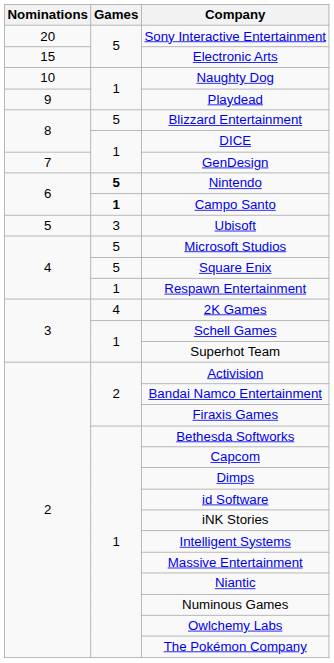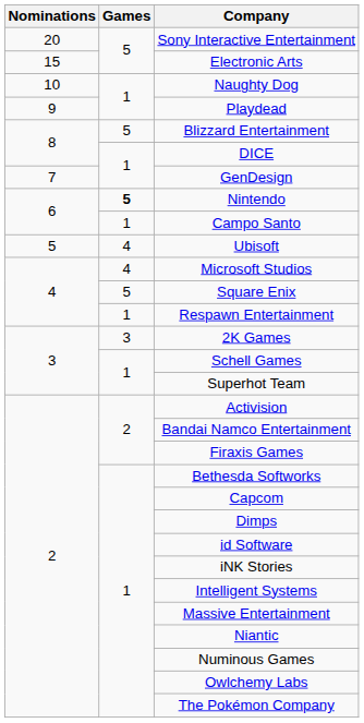 <table class="wikitable floatright" rowspan="2" style="text-align:center;" background: #f6e39c;>
 <tr>
 <th scope="col">Nominations</th>
 <th scope="col">Games</th>
 <th scope="col">Company</th>
 </tr>
 <tr>
 <td>20</td>
 <td rowspan=2>5</td>
 <td><a href='#'>Sony Interactive Entertainment</a></td>
 </tr>
 <tr>
 <td>15</td>
 <td><a href='#'>Electronic Arts</a></td>
 </tr>
 <tr>
 <td>10</td>
 <td rowspan=2>1</td>
 <td><a href='#'>Naughty Dog</a></td>
 </tr>
 <tr>
 <td>9</td>
 <td><a href='#'>Playdead</a></td>
 </tr>
 <tr>
 <td rowspan=2>8</td>
 <td>5</td>
 <td><a href='#'>Blizzard Entertainment</a></td>
 </tr>
 <tr>
 <td rowspan=2>1</td>
 <td><a href='#'>DICE</a></td>
 </tr>
 <tr>
 <td>7</td>
 <td><a href='#'>GenDesign</a></td>
 </tr>
 <tr>
 <td rowspan=2>6</td>
 <td><strong>5</strong></td>
 <td><a href='#'>Nintendo</a></td>
 </tr>
 <tr>
-<td><strong>1</strong></td>
+<td>1</td>
 <td><a href='#'>Campo Santo</a></td>
 </tr>
 <tr>
 <td>5</td>
-<td>3</td>
+<td>4</td>
 <td><a href='#'>Ubisoft</a></td>
 </tr>
 <tr>
 <td rowspan=3>4</td>
-<td>5</td>
+<td>4</td>
 <td><a href='#'>Microsoft Studios</a></td>
 </tr>
 <tr>
 <td>5</td>
 <td><a href='#'>Square Enix</a></td>
 </tr>
 <tr>
 <td>1</td>
 <td><a href='#'>Respawn Entertainment</a></td>
 </tr>
 <tr>
 <td rowspan=3>3</td>
-<td>4</td>
+<td>3</td>
 <td><a href='#'>2K Games</a></td>
 </tr>
 <tr>
 <td rowspan=2>1</td>
 <td><a href='#'>Schell Games</a></td>
 </tr>
 <tr>
 <td>Superhot Team</td>
 </tr>
 <tr>
 <td rowspan=14>2</td>
 <td rowspan=3>2</td>
 <td><a href='#'>Activision</a></td>
 </tr>
 <tr>
 <td><a href='#'>Bandai Namco Entertainment</a></td>
 </tr>
 <tr>
 <td><a href='#'>Firaxis Games</a></td>
 </tr>
 <tr>
 <td rowspan=11>1</td>
 <td><a href='#'>Bethesda Softworks</a></td>
 </tr>
 <tr>
 <td><a href='#'>Capcom</a></td>
 </tr>
 <tr>
 <td><a href='#'>Dimps</a></td>
 </tr>
 <tr>
 <td><a href='#'>id Software</a></td>
 </tr>
 <tr>
 <td>iNK Stories</td>
 </tr>
 <tr>
 <td><a href='#'>Intelligent Systems</a></td>
 </tr>
 <tr>
 <td><a href='#'>Massive Entertainment</a></td>
 </tr>
 <tr>
 <td><a href='#'>Niantic</a></td>
 </tr>
 <tr>
 <td>Numinous Games</td>
 </tr>
 <tr>
 <td><a href='#'>Owlchemy Labs</a></td>
 </tr>
 <tr>
 <td><a href='#'>The Pokémon Company</a></td>
 </tr>
 </table>
